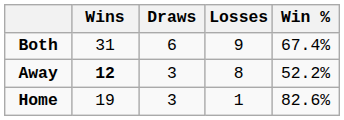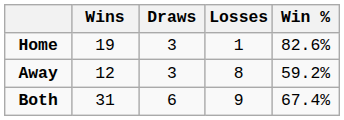 <table class="wikitable floatright" style="font-size: 90%; text-align: center;">
 <tr>
 <th style="width:20%"></th>
 <th style="width:20%">Wins</th>
 <th style="width:20%">Draws</th>
 <th style="width:20%">Losses</th>
 <th style="width:20%">Win %</th>
 </tr>
 <tr>
+<td><strong>Home</strong></td>
+<td>19</td>
+<td>3</td>
+<td>1</td>
+<td>82.6%</td>
+</tr>
+<tr>
+<td><strong>Away</strong></td>
+<td>12</td>
+<td>3</td>
+<td>8</td>
+<td>59.2%</td>
+</tr>
+<tr>
 <td><strong>Both</strong></td>
 <td>31</td>
 <td>6</td>
 <td>9</td>
 <td>67.4%</td>
 </tr>
-<tr>
-<td><strong>Away</strong></td>
-<td><strong>12</strong></td>
-<td>3</td>
-<td>8</td>
-<td>52.2%</td>
-</tr>
-<tr>
-<td><strong>Home</strong></td>
-<td>19</td>
-<td>3</td>
-<td>1</td>
-<td>82.6%</td>
-</tr>
 </table>
